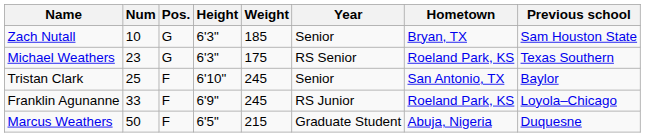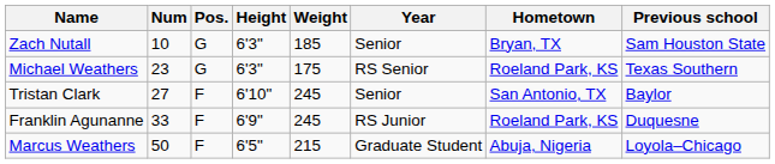 <table class="wikitable sortable" border="1">
 <tr>
 <th>Name</th>
 <th>Num</th>
 <th>Pos.</th>
 <th>Height</th>
 <th>Weight</th>
 <th>Year</th>
 <th>Hometown</th>
 <th class="unsortable">Previous school</th>
 </tr>
 <tr>
 <td><a href='#'>Zach Nutall</a></td>
 <td>10</td>
 <td>G</td>
 <td>6'3"</td>
 <td>185</td>
 <td>Senior</td>
 <td><a href='#'>Bryan, TX</a></td>
 <td><a href='#'>Sam Houston State</a></td>
 </tr>
 <tr>
 <td><a href='#'>Michael Weathers</a></td>
 <td>23</td>
 <td>G</td>
 <td>6'3"</td>
 <td>175</td>
 <td>RS Senior</td>
 <td><a href='#'>Roeland Park, KS</a></td>
 <td><a href='#'>Texas Southern</a></td>
 </tr>
 <tr>
 <td>Tristan Clark</td>
-<td>25</td>
+<td>27</td>
 <td>F</td>
 <td>6'10"</td>
 <td>245</td>
 <td>Senior</td>
 <td><a href='#'>San Antonio, TX</a></td>
 <td><a href='#'>Baylor</a></td>
 </tr>
 <tr>
 <td>Franklin Agunanne</td>
 <td>33</td>
 <td>F</td>
 <td>6'9"</td>
 <td>245</td>
 <td>RS Junior</td>
 <td><a href='#'>Roeland Park, KS</a></td>
-<td><a href='#'>Loyola–Chicago</a></td>
+<td><a href='#'>Duquesne</a></td>
 </tr>
 <tr>
 <td><a href='#'>Marcus Weathers</a></td>
 <td>50</td>
 <td>F</td>
 <td>6'5"</td>
 <td>215</td>
 <td>Graduate Student</td>
 <td><a href='#'>Abuja, Nigeria</a></td>
-<td><a href='#'>Duquesne</a></td>
+<td><a href='#'>Loyola–Chicago</a></td>
 </tr>
 </table>
